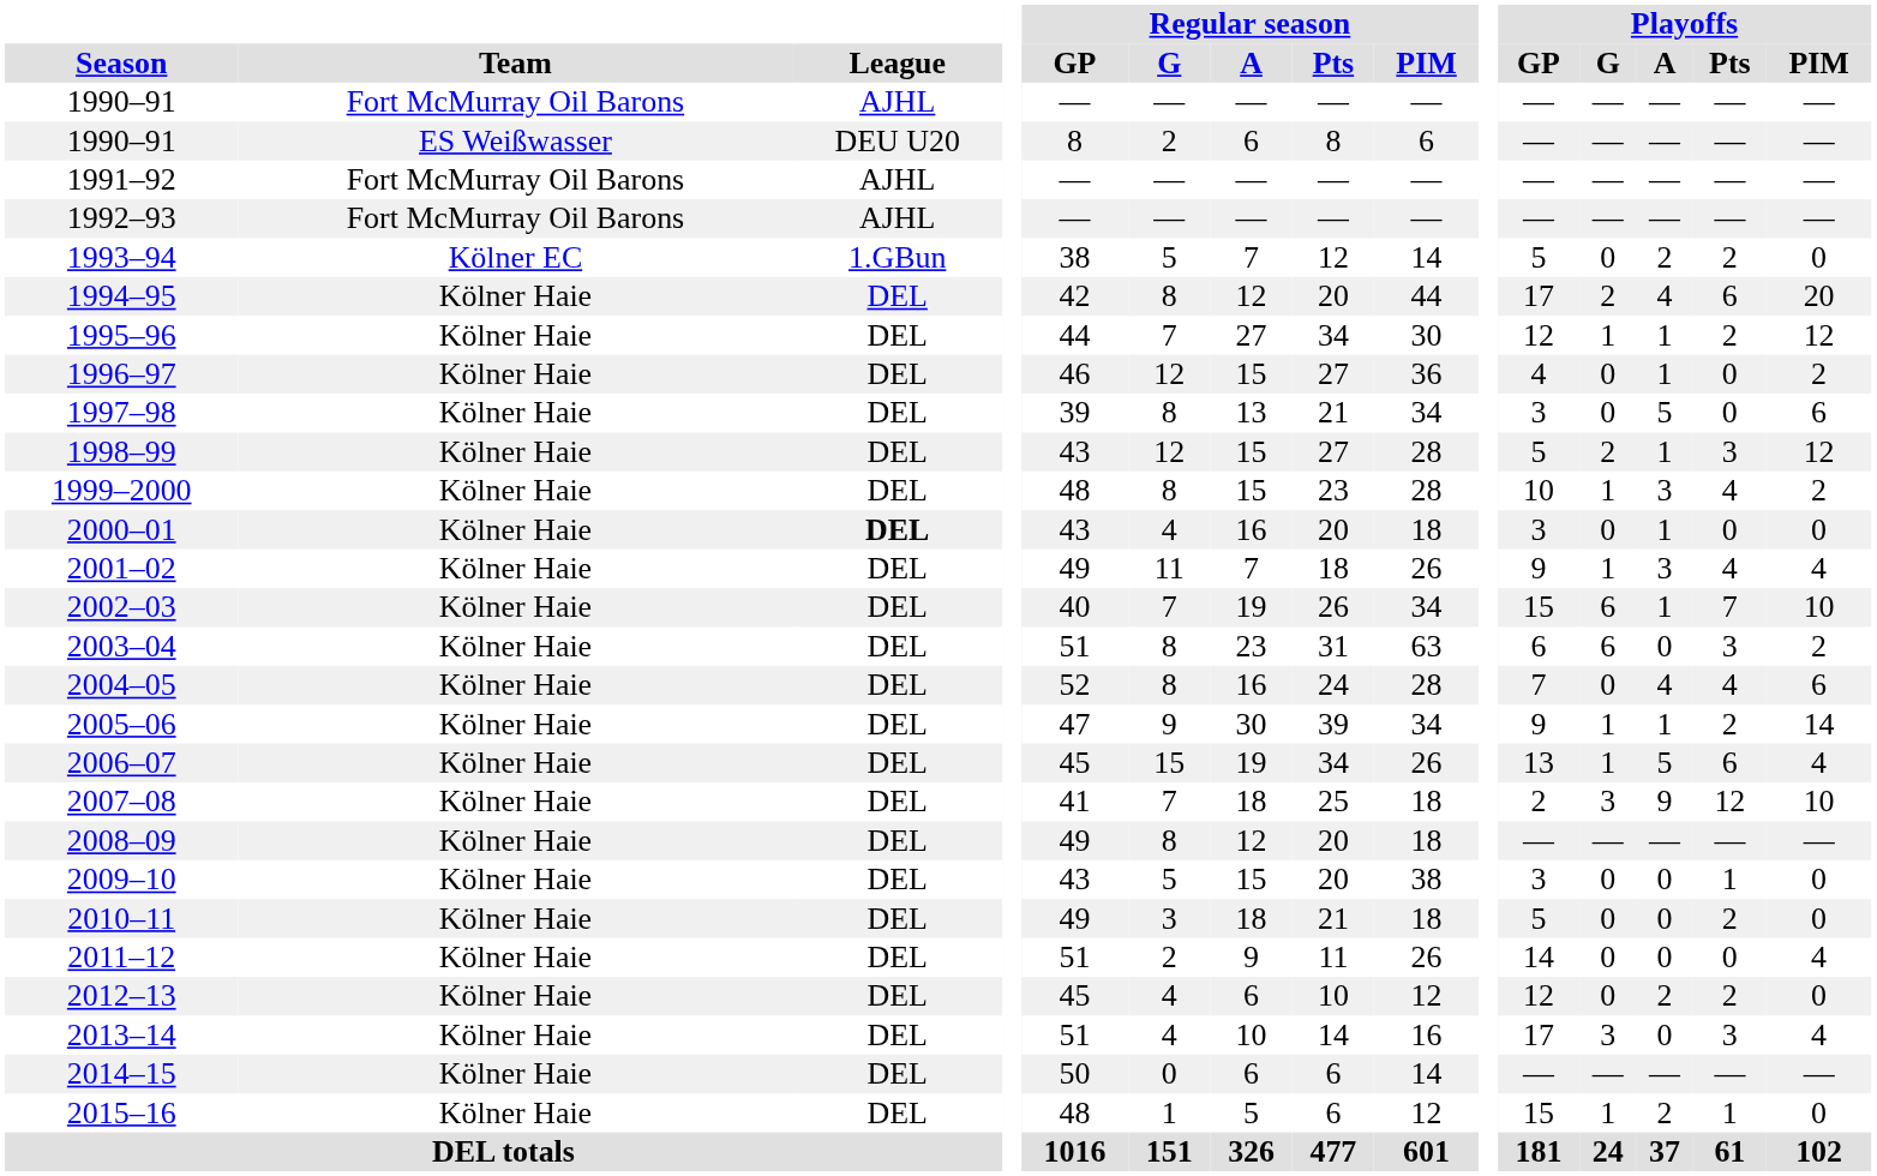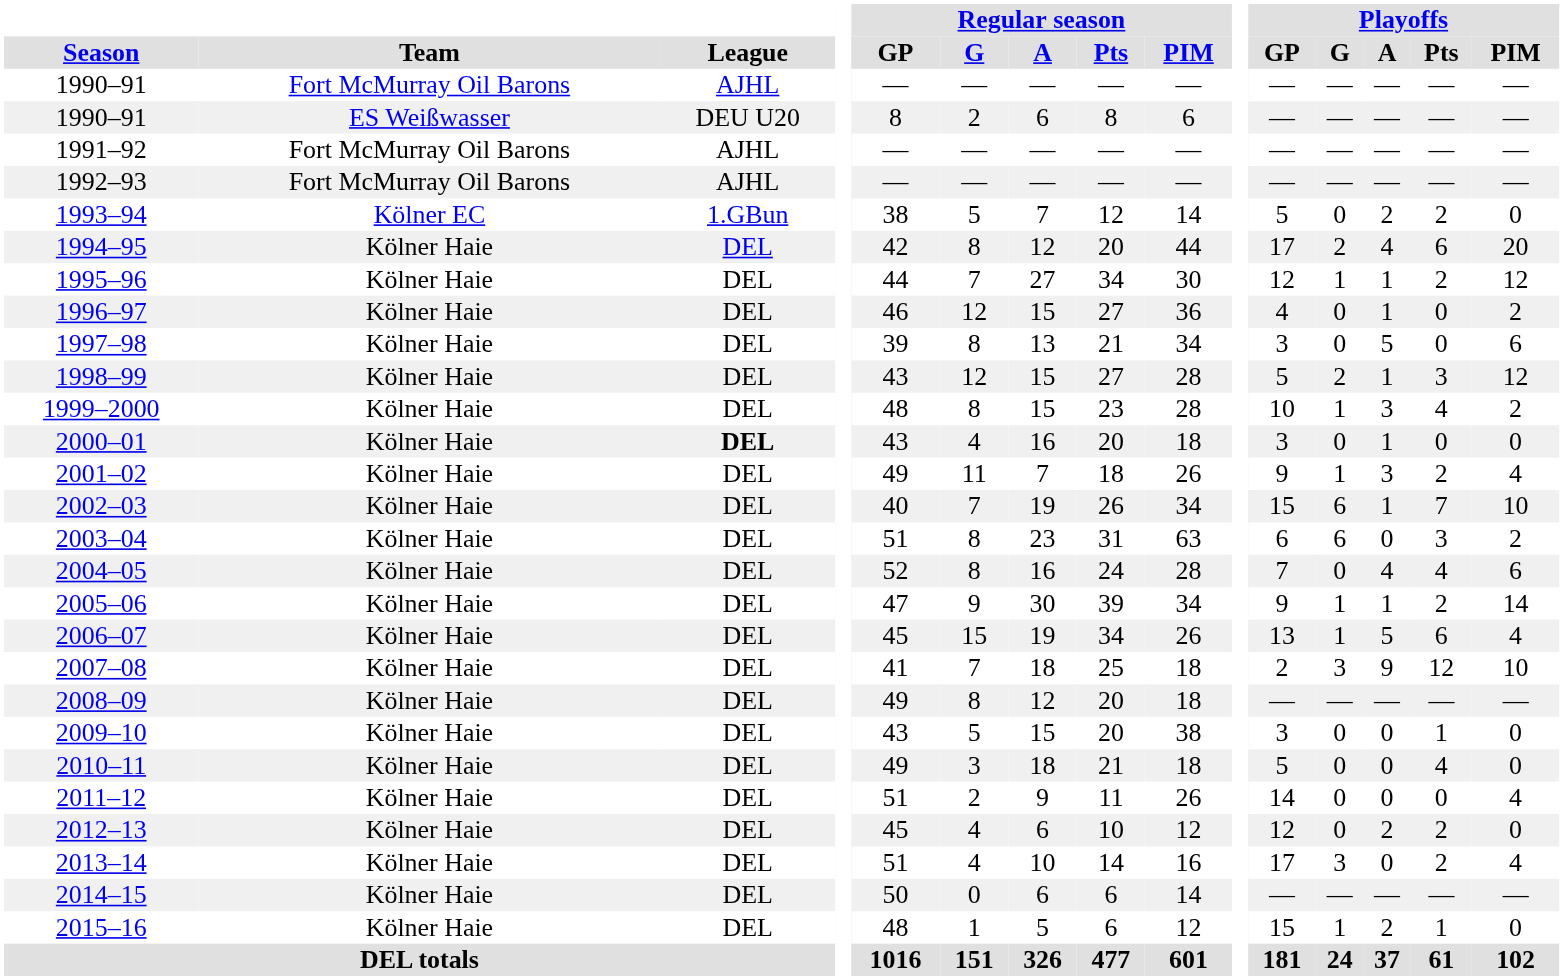 <table border="0" cellpadding="1" cellspacing="0" style="text-align:center; width:60em">
 <tr bgcolor="#e0e0e0">
 <th colspan="3" bgcolor="#ffffff"> </th>
 <th rowspan="99" bgcolor="#ffffff"> </th>
 <th colspan="5"><a href='#'>Regular season</a></th>
 <th rowspan="99" bgcolor="#ffffff"> </th>
 <th colspan="5"><a href='#'>Playoffs</a></th>
 </tr>
 <tr bgcolor="#e0e0e0">
 <th><a href='#'>Season</a></th>
 <th>Team</th>
 <th>League</th>
 <th>GP</th>
 <th><a href='#'>G</a></th>
 <th><a href='#'>A</a></th>
 <th><a href='#'>Pts</a></th>
 <th><a href='#'>PIM</a></th>
 <th>GP</th>
 <th>G</th>
 <th>A</th>
 <th>Pts</th>
 <th>PIM</th>
 </tr>
 <tr>
 <td>1990–91</td>
 <td><a href='#'>Fort McMurray Oil Barons</a></td>
 <td><a href='#'>AJHL</a></td>
 <td>—</td>
 <td>—</td>
 <td>—</td>
 <td>—</td>
 <td>—</td>
 <td>—</td>
 <td>—</td>
 <td>—</td>
 <td>—</td>
 <td>—</td>
 </tr>
 <tr bgcolor="#f0f0f0">
 <td>1990–91</td>
 <td><a href='#'>ES Weißwasser</a></td>
 <td>DEU U20</td>
 <td>8</td>
 <td>2</td>
 <td>6</td>
 <td>8</td>
 <td>6</td>
 <td>—</td>
 <td>—</td>
 <td>—</td>
 <td>—</td>
 <td>—</td>
 </tr>
 <tr>
 <td>1991–92</td>
 <td>Fort McMurray Oil Barons</td>
 <td>AJHL</td>
 <td>—</td>
 <td>—</td>
 <td>—</td>
 <td>—</td>
 <td>—</td>
 <td>—</td>
 <td>—</td>
 <td>—</td>
 <td>—</td>
 <td>—</td>
 </tr>
 <tr bgcolor="#f0f0f0">
 <td>1992–93</td>
 <td>Fort McMurray Oil Barons</td>
 <td>AJHL</td>
 <td>—</td>
 <td>—</td>
 <td>—</td>
 <td>—</td>
 <td>—</td>
 <td>—</td>
 <td>—</td>
 <td>—</td>
 <td>—</td>
 <td>—</td>
 </tr>
 <tr>
 <td><a href='#'>1993–94</a></td>
 <td><a href='#'>Kölner EC</a></td>
 <td><a href='#'>1.GBun</a></td>
 <td>38</td>
 <td>5</td>
 <td>7</td>
 <td>12</td>
 <td>14</td>
 <td>5</td>
 <td>0</td>
 <td>2</td>
 <td>2</td>
 <td>0</td>
 </tr>
 <tr bgcolor="#f0f0f0">
 <td><a href='#'>1994–95</a></td>
 <td>Kölner Haie</td>
 <td><a href='#'>DEL</a></td>
 <td>42</td>
 <td>8</td>
 <td>12</td>
 <td>20</td>
 <td>44</td>
 <td>17</td>
 <td>2</td>
 <td>4</td>
 <td>6</td>
 <td>20</td>
 </tr>
 <tr>
 <td><a href='#'>1995–96</a></td>
 <td>Kölner Haie</td>
 <td>DEL</td>
 <td>44</td>
 <td>7</td>
 <td>27</td>
 <td>34</td>
 <td>30</td>
 <td>12</td>
 <td>1</td>
 <td>1</td>
 <td>2</td>
 <td>12</td>
 </tr>
 <tr bgcolor="#f0f0f0">
 <td><a href='#'>1996–97</a></td>
 <td>Kölner Haie</td>
 <td>DEL</td>
 <td>46</td>
 <td>12</td>
 <td>15</td>
 <td>27</td>
 <td>36</td>
 <td>4</td>
 <td>0</td>
 <td>1</td>
 <td>0</td>
 <td>2</td>
 </tr>
 <tr>
 <td><a href='#'>1997–98</a></td>
 <td>Kölner Haie</td>
 <td>DEL</td>
 <td>39</td>
 <td>8</td>
 <td>13</td>
 <td>21</td>
 <td>34</td>
 <td>3</td>
 <td>0</td>
 <td>5</td>
 <td>0</td>
 <td>6</td>
 </tr>
 <tr bgcolor="#f0f0f0">
 <td><a href='#'>1998–99</a></td>
 <td>Kölner Haie</td>
 <td>DEL</td>
 <td>43</td>
 <td>12</td>
 <td>15</td>
 <td>27</td>
 <td>28</td>
 <td>5</td>
 <td>2</td>
 <td>1</td>
 <td>3</td>
 <td>12</td>
 </tr>
 <tr>
 <td><a href='#'>1999–2000</a></td>
 <td>Kölner Haie</td>
 <td>DEL</td>
 <td>48</td>
 <td>8</td>
 <td>15</td>
 <td>23</td>
 <td>28</td>
 <td>10</td>
 <td>1</td>
 <td>3</td>
 <td>4</td>
 <td>2</td>
 </tr>
 <tr bgcolor="#f0f0f0">
 <td><a href='#'>2000–01</a></td>
 <td>Kölner Haie</td>
 <td><strong>DEL</strong></td>
 <td>43</td>
 <td>4</td>
 <td>16</td>
 <td>20</td>
 <td>18</td>
 <td>3</td>
 <td>0</td>
 <td>1</td>
 <td>0</td>
 <td>0</td>
 </tr>
 <tr>
 <td><a href='#'>2001–02</a></td>
 <td>Kölner Haie</td>
 <td>DEL</td>
 <td>49</td>
 <td>11</td>
 <td>7</td>
 <td>18</td>
 <td>26</td>
 <td>9</td>
 <td>1</td>
 <td>3</td>
-<td>4</td>
+<td>2</td>
 <td>4</td>
 </tr>
 <tr bgcolor="#f0f0f0">
 <td><a href='#'>2002–03</a></td>
 <td>Kölner Haie</td>
 <td>DEL</td>
 <td>40</td>
 <td>7</td>
 <td>19</td>
 <td>26</td>
 <td>34</td>
 <td>15</td>
 <td>6</td>
 <td>1</td>
 <td>7</td>
 <td>10</td>
 </tr>
 <tr>
 <td><a href='#'>2003–04</a></td>
 <td>Kölner Haie</td>
 <td>DEL</td>
 <td>51</td>
 <td>8</td>
 <td>23</td>
 <td>31</td>
 <td>63</td>
 <td>6</td>
 <td>6</td>
 <td>0</td>
 <td>3</td>
 <td>2</td>
 </tr>
 <tr bgcolor="#f0f0f0">
 <td><a href='#'>2004–05</a></td>
 <td>Kölner Haie</td>
 <td>DEL</td>
 <td>52</td>
 <td>8</td>
 <td>16</td>
 <td>24</td>
 <td>28</td>
 <td>7</td>
 <td>0</td>
 <td>4</td>
 <td>4</td>
 <td>6</td>
 </tr>
 <tr>
 <td><a href='#'>2005–06</a></td>
 <td>Kölner Haie</td>
 <td>DEL</td>
 <td>47</td>
 <td>9</td>
 <td>30</td>
 <td>39</td>
 <td>34</td>
 <td>9</td>
 <td>1</td>
 <td>1</td>
 <td>2</td>
 <td>14</td>
 </tr>
 <tr bgcolor="#f0f0f0">
 <td><a href='#'>2006–07</a></td>
 <td>Kölner Haie</td>
 <td>DEL</td>
 <td>45</td>
 <td>15</td>
 <td>19</td>
 <td>34</td>
 <td>26</td>
 <td>13</td>
 <td>1</td>
 <td>5</td>
 <td>6</td>
 <td>4</td>
 </tr>
 <tr>
 <td><a href='#'>2007–08</a></td>
 <td>Kölner Haie</td>
 <td>DEL</td>
 <td>41</td>
 <td>7</td>
 <td>18</td>
 <td>25</td>
 <td>18</td>
 <td>2</td>
 <td>3</td>
 <td>9</td>
 <td>12</td>
 <td>10</td>
 </tr>
 <tr bgcolor="#f0f0f0">
 <td><a href='#'>2008–09</a></td>
 <td>Kölner Haie</td>
 <td>DEL</td>
 <td>49</td>
 <td>8</td>
 <td>12</td>
 <td>20</td>
 <td>18</td>
 <td>—</td>
 <td>—</td>
 <td>—</td>
 <td>—</td>
 <td>—</td>
 </tr>
 <tr>
 <td><a href='#'>2009–10</a></td>
 <td>Kölner Haie</td>
 <td>DEL</td>
 <td>43</td>
 <td>5</td>
 <td>15</td>
 <td>20</td>
 <td>38</td>
 <td>3</td>
 <td>0</td>
 <td>0</td>
 <td>1</td>
 <td>0</td>
 </tr>
 <tr bgcolor="#f0f0f0">
 <td><a href='#'>2010–11</a></td>
 <td>Kölner Haie</td>
 <td>DEL</td>
 <td>49</td>
 <td>3</td>
 <td>18</td>
 <td>21</td>
 <td>18</td>
 <td>5</td>
 <td>0</td>
 <td>0</td>
-<td>2</td>
+<td>4</td>
 <td>0</td>
 </tr>
 <tr>
 <td><a href='#'>2011–12</a></td>
 <td>Kölner Haie</td>
 <td>DEL</td>
 <td>51</td>
 <td>2</td>
 <td>9</td>
 <td>11</td>
 <td>26</td>
 <td>14</td>
 <td>0</td>
 <td>0</td>
 <td>0</td>
 <td>4</td>
 </tr>
 <tr bgcolor="#f0f0f0">
 <td><a href='#'>2012–13</a></td>
 <td>Kölner Haie</td>
 <td>DEL</td>
 <td>45</td>
 <td>4</td>
 <td>6</td>
 <td>10</td>
 <td>12</td>
 <td>12</td>
 <td>0</td>
 <td>2</td>
 <td>2</td>
 <td>0</td>
 </tr>
 <tr>
 <td><a href='#'>2013–14</a></td>
 <td>Kölner Haie</td>
 <td>DEL</td>
 <td>51</td>
 <td>4</td>
 <td>10</td>
 <td>14</td>
 <td>16</td>
 <td>17</td>
 <td>3</td>
 <td>0</td>
-<td>3</td>
+<td>2</td>
 <td>4</td>
 </tr>
 <tr bgcolor="#f0f0f0">
 <td><a href='#'>2014–15</a></td>
 <td>Kölner Haie</td>
 <td>DEL</td>
 <td>50</td>
 <td>0</td>
 <td>6</td>
 <td>6</td>
 <td>14</td>
 <td>—</td>
 <td>—</td>
 <td>—</td>
 <td>—</td>
 <td>—</td>
 </tr>
 <tr>
 <td><a href='#'>2015–16</a></td>
 <td>Kölner Haie</td>
 <td>DEL</td>
 <td>48</td>
 <td>1</td>
 <td>5</td>
 <td>6</td>
 <td>12</td>
 <td>15</td>
 <td>1</td>
 <td>2</td>
 <td>1</td>
 <td>0</td>
 </tr>
 <tr bgcolor="#e0e0e0">
 <th colspan="3">DEL totals</th>
 <th>1016</th>
 <th>151</th>
 <th>326</th>
 <th>477</th>
 <th>601</th>
 <th>181</th>
 <th>24</th>
 <th>37</th>
 <th>61</th>
 <th>102</th>
 </tr>
 </table>
